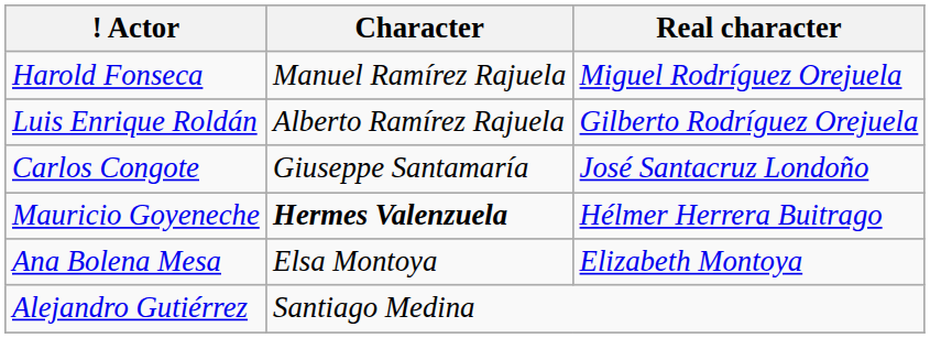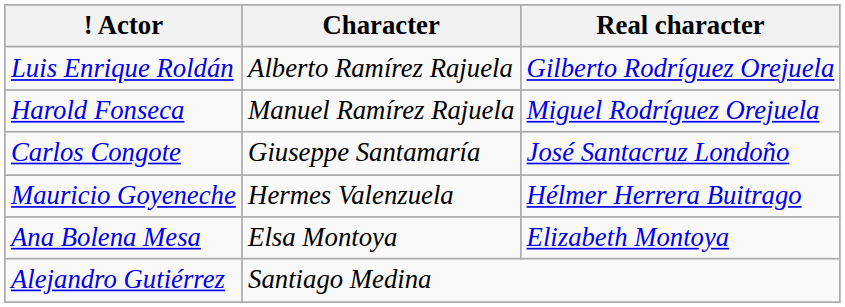 <table class="wikitable sortable">
 <tr>
 <th>! Actor</th>
 <th>Character</th>
 <th>Real character</th>
 </tr>
 <tr>
+<td><em><a href='#'>Luis Enrique Roldán</a></em></td>
+<td><em>Alberto Ramírez Rajuela</em></td>
+<td><em><a href='#'>Gilberto Rodríguez Orejuela</a></em></td>
+</tr>
+<tr>
 <td><a href='#'><em>Harold Fonseca</em></a></td>
 <td><em>Manuel Ramírez Rajuela</em></td>
 <td><em><a href='#'>Miguel Rodríguez Orejuela</a></em></td>
-</tr>
-<tr>
-<td><em><a href='#'>Luis Enrique Roldán</a></em></td>
-<td><em>Alberto Ramírez Rajuela</em></td>
-<td><em><a href='#'>Gilberto Rodríguez Orejuela</a></em></td>
 </tr>
 <tr>
 <td><em><a href='#'>Carlos Congote</a></em></td>
 <td><em>Giuseppe Santamaría</em></td>
 <td><em><a href='#'>José Santacruz Londoño</a></em></td>
 </tr>
 <tr>
 <td><em><a href='#'>Mauricio Goyeneche</a></em></td>
-<td><strong><em>Hermes Valenzuela</em></strong></td>
+<td><em>Hermes Valenzuela</em></td>
 <td><em><a href='#'>Hélmer Herrera Buitrago</a></em></td>
 </tr>
 <tr>
 <td><em><a href='#'>Ana Bolena Mesa</a></em></td>
 <td><em>Elsa Montoya</em></td>
 <td><em><a href='#'>Elizabeth Montoya</a></em></td>
 </tr>
 <tr>
 <td><a href='#'><em>Alejandro Gutiérrez</em></a></td>
 <td colspan="2"><em>Santiago Medina</em></td>
 </tr>
 </table>
